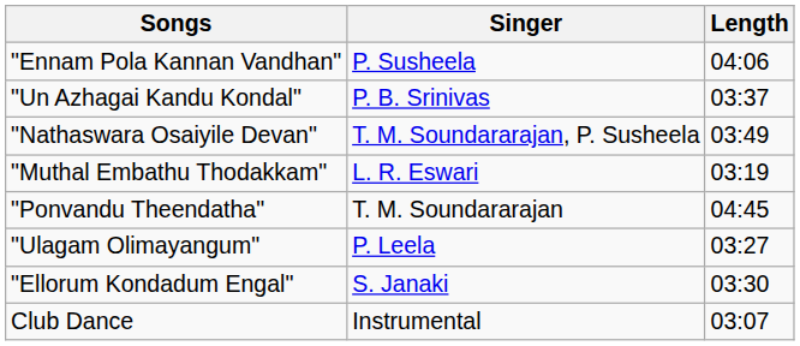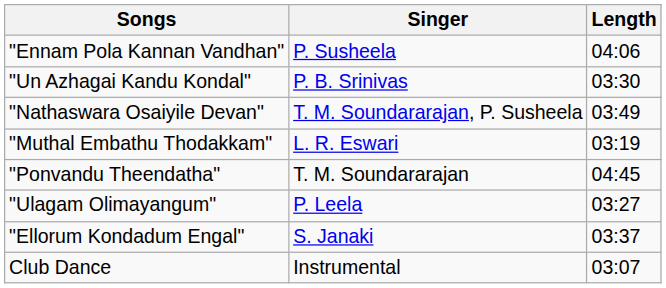 <table class="wikitable">
 <tr>
 <th>Songs</th>
 <th>Singer</th>
 <th>Length</th>
 </tr>
 <tr>
 <td>"Ennam Pola Kannan Vandhan"</td>
 <td><a href='#'>P. Susheela</a></td>
 <td>04:06</td>
 </tr>
 <tr>
 <td>"Un Azhagai Kandu Kondal"</td>
 <td><a href='#'>P. B. Srinivas</a></td>
-<td>03:37</td>
+<td>03:30</td>
 </tr>
 <tr>
 <td>"Nathaswara Osaiyile Devan"</td>
 <td><a href='#'>T. M. Soundararajan</a>, P. Susheela</td>
 <td>03:49</td>
 </tr>
 <tr>
 <td>"Muthal Embathu Thodakkam"</td>
 <td><a href='#'>L. R. Eswari</a></td>
 <td>03:19</td>
 </tr>
 <tr>
 <td>"Ponvandu Theendatha"</td>
 <td>T. M. Soundararajan</td>
 <td>04:45</td>
 </tr>
 <tr>
 <td>"Ulagam Olimayangum"</td>
 <td><a href='#'>P. Leela</a></td>
 <td>03:27</td>
 </tr>
 <tr>
 <td>"Ellorum Kondadum Engal"</td>
 <td><a href='#'>S. Janaki</a></td>
-<td>03:30</td>
+<td>03:37</td>
 </tr>
 <tr>
 <td>Club Dance</td>
 <td>Instrumental</td>
 <td>03:07</td>
 </tr>
 </table>
